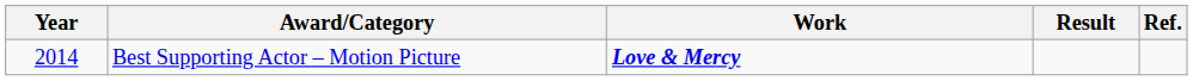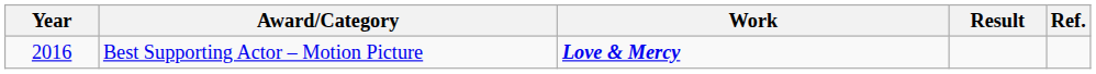 <table class=wikitable>
 <tr>
 <th scope="col" style="width:5em;">Year</th>
 <th scope="col" style="width:28em;">Award/Category</th>
 <th scope="col" style="width:25em;">Work</th>
 <th scope="col" style="width:5em;">Result</th>
 <th>Ref.</th>
 </tr>
 <tr>
-<td style="text-align:center;"><a href='#'>2014</a></td>
+<td style="text-align:center;"><a href='#'>2016</a></td>
 <td><a href='#'>Best Supporting Actor – Motion Picture</a></td>
 <td><strong><em><a href='#'>Love & Mercy</a></em></strong></td>
 <td></td>
 <td></td>
 </tr>
 </table>
